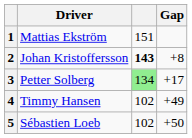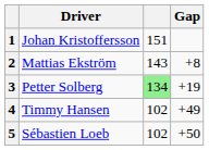 <table class="wikitable" style="font-size: 95%;">
 <tr>
 <th></th>
 <th>Driver</th>
 <th></th>
 <th>Gap</th>
 </tr>
 <tr>
 <th>1</th>
-<td> <a href='#'>Mattias Ekström</a></td>
+<td> <a href='#'>Johan Kristoffersson</a></td>
 <td align="right">151</td>
 <td align="right"></td>
 </tr>
 <tr>
 <th>2</th>
-<td> <a href='#'>Johan Kristoffersson</a></td>
-<td align="right"><strong>143</strong></td>
+<td> <a href='#'>Mattias Ekström</a></td>
+<td align="right">143</td>
 <td align="right">+8</td>
 </tr>
 <tr>
 <th>3</th>
 <td> <a href='#'>Petter Solberg</a></td>
 <td align="right" style="background: lightgreen;">134</td>
-<td align="right">+17</td>
+<td align="right">+19</td>
 </tr>
 <tr>
 <th>4</th>
 <td> <a href='#'>Timmy Hansen</a></td>
 <td align="right">102</td>
 <td align="right">+49</td>
 </tr>
 <tr>
 <th>5</th>
 <td> <a href='#'>Sébastien Loeb</a></td>
 <td align="right">102</td>
 <td align="right">+50</td>
 </tr>
 </table>
